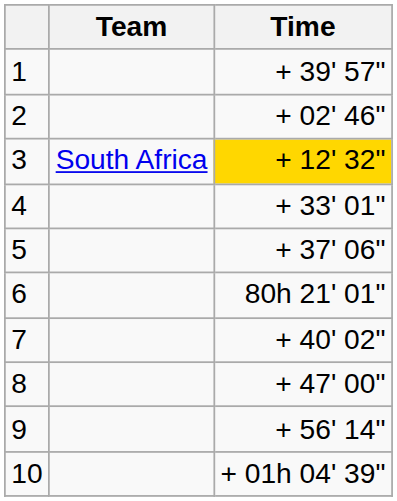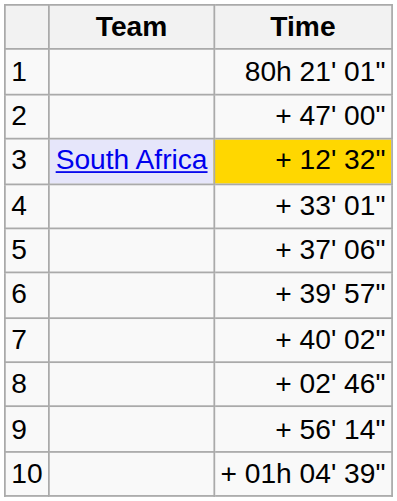 <table class=wikitable>
 <tr>
 <th></th>
 <th>Team</th>
 <th>Time</th>
 </tr>
 <tr>
 <td>1</td>
 <td></td>
-<td align=right>+ 39' 57"</td>
+<td align=right>80h 21' 01"</td>
 </tr>
 <tr>
 <td>2</td>
 <td></td>
-<td align=right>+ 02' 46"</td>
+<td align=right>+ 47' 00"</td>
 </tr>
 <tr>
 <td>3</td>
-<td><a href='#'>South Africa</a></td>
+<td style="background: lavender;"><a href='#'>South Africa</a></td>
 <td align=right style="background: gold;">+ 12' 32"</td>
 </tr>
 <tr>
 <td>4</td>
 <td></td>
 <td align=right>+ 33' 01"</td>
 </tr>
 <tr>
 <td>5</td>
 <td></td>
 <td align=right>+ 37' 06"</td>
 </tr>
 <tr>
 <td>6</td>
 <td></td>
-<td align=right>80h 21' 01"</td>
+<td align=right>+ 39' 57"</td>
 </tr>
 <tr>
 <td>7</td>
 <td></td>
 <td align=right>+ 40' 02"</td>
 </tr>
 <tr>
 <td>8</td>
 <td></td>
-<td align=right>+ 47' 00"</td>
+<td align=right>+ 02' 46"</td>
 </tr>
 <tr>
 <td>9</td>
 <td></td>
 <td align=right>+ 56' 14"</td>
 </tr>
 <tr>
 <td>10</td>
 <td></td>
 <td align=right>+ 01h 04' 39"</td>
 </tr>
 </table>
